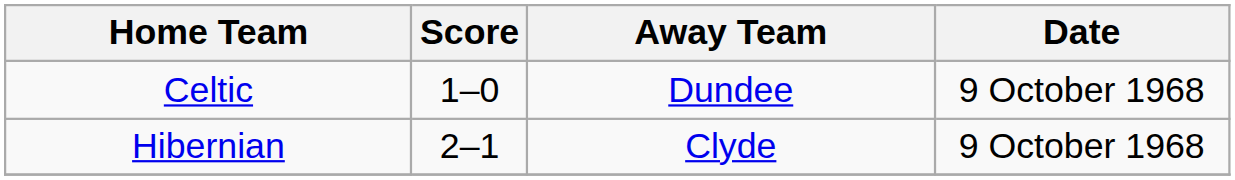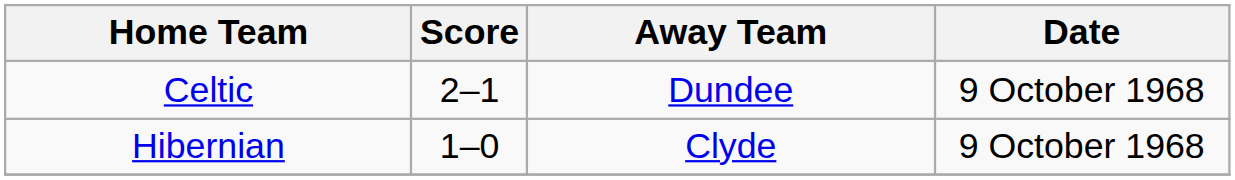 <table class="wikitable" style="text-align:center;">
 <tr>
 <th width=175>Home Team</th>
 <th width=20>Score</th>
 <th width=175>Away Team</th>
 <th width= 125>Date</th>
 </tr>
 <tr>
 <td><a href='#'>Celtic</a></td>
-<td>1–0</td>
+<td>2–1</td>
 <td><a href='#'>Dundee</a></td>
 <td>9 October 1968</td>
 </tr>
 <tr>
 <td><a href='#'>Hibernian</a></td>
-<td>2–1</td>
+<td>1–0</td>
 <td><a href='#'>Clyde</a></td>
 <td>9 October 1968</td>
 </tr>
 <tr>
 </tr>
 </table>
